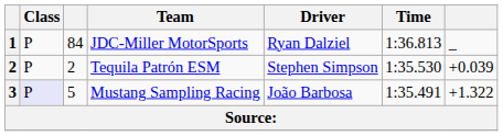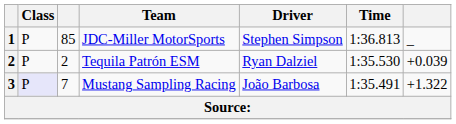 <table class="wikitable">
 <tr>
 <th scope="col"></th>
 <th scope="col">Class</th>
 <th scope="col"></th>
 <th scope="col">Team</th>
 <th scope="col">Driver</th>
 <th scope="col">Time</th>
 <th scope="col"></th>
 </tr>
 <tr>
 <th scope="row">1</th>
 <td>P</td>
-<td>84</td>
+<td>85</td>
 <td><a href='#'>JDC-Miller MotorSports</a></td>
-<td><a href='#'>Ryan Dalziel</a></td>
+<td><a href='#'>Stephen Simpson</a></td>
 <td>1:36.813</td>
 <td>_</td>
 </tr>
 <tr>
 <th scope="row">2</th>
 <td>P</td>
 <td>2</td>
 <td><a href='#'>Tequila Patrón ESM</a></td>
-<td><a href='#'>Stephen Simpson</a></td>
+<td><a href='#'>Ryan Dalziel</a></td>
 <td>1:35.530</td>
 <td>+0.039</td>
 </tr>
 <tr>
 <th scope="row">3</th>
 <td style="background: lavender;">P</td>
-<td>5</td>
+<td>7</td>
 <td><a href='#'>Mustang Sampling Racing</a></td>
 <td><a href='#'>João Barbosa</a></td>
 <td>1:35.491</td>
 <td>+1.322</td>
 </tr>
 <tr>
 <th colspan="7">Source:</th>
 </tr>
 <tr>
 </tr>
 </table>
